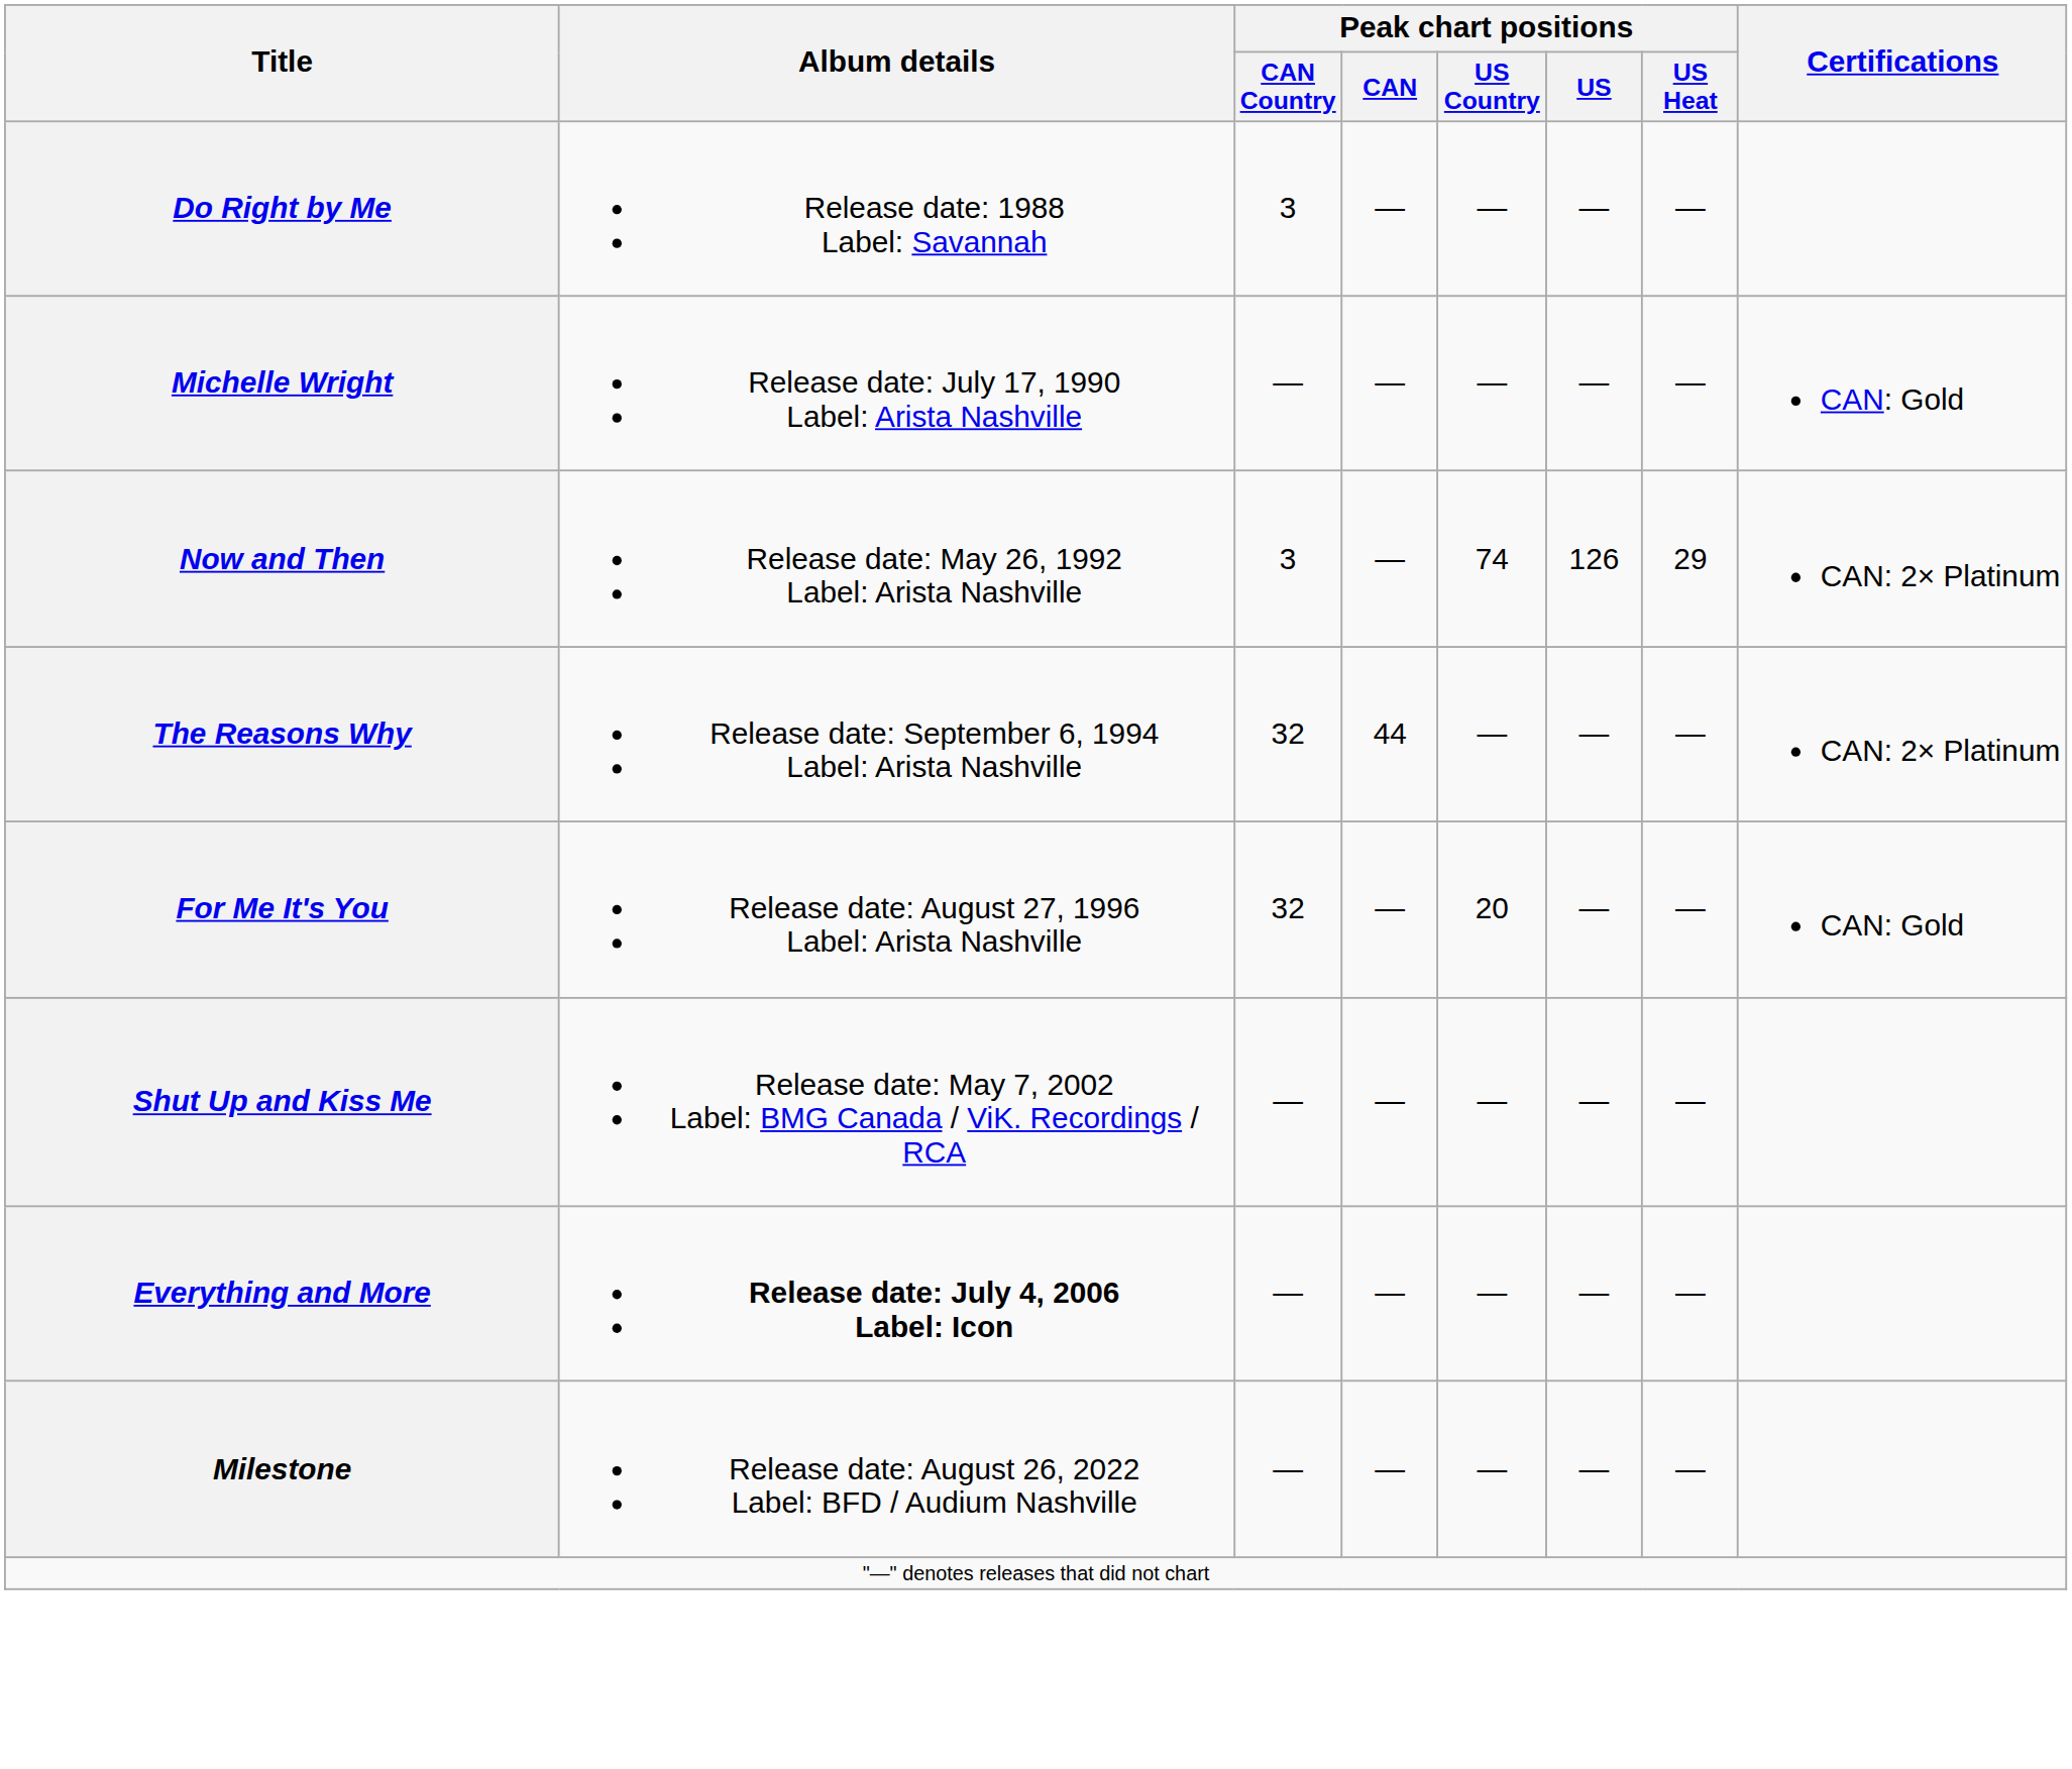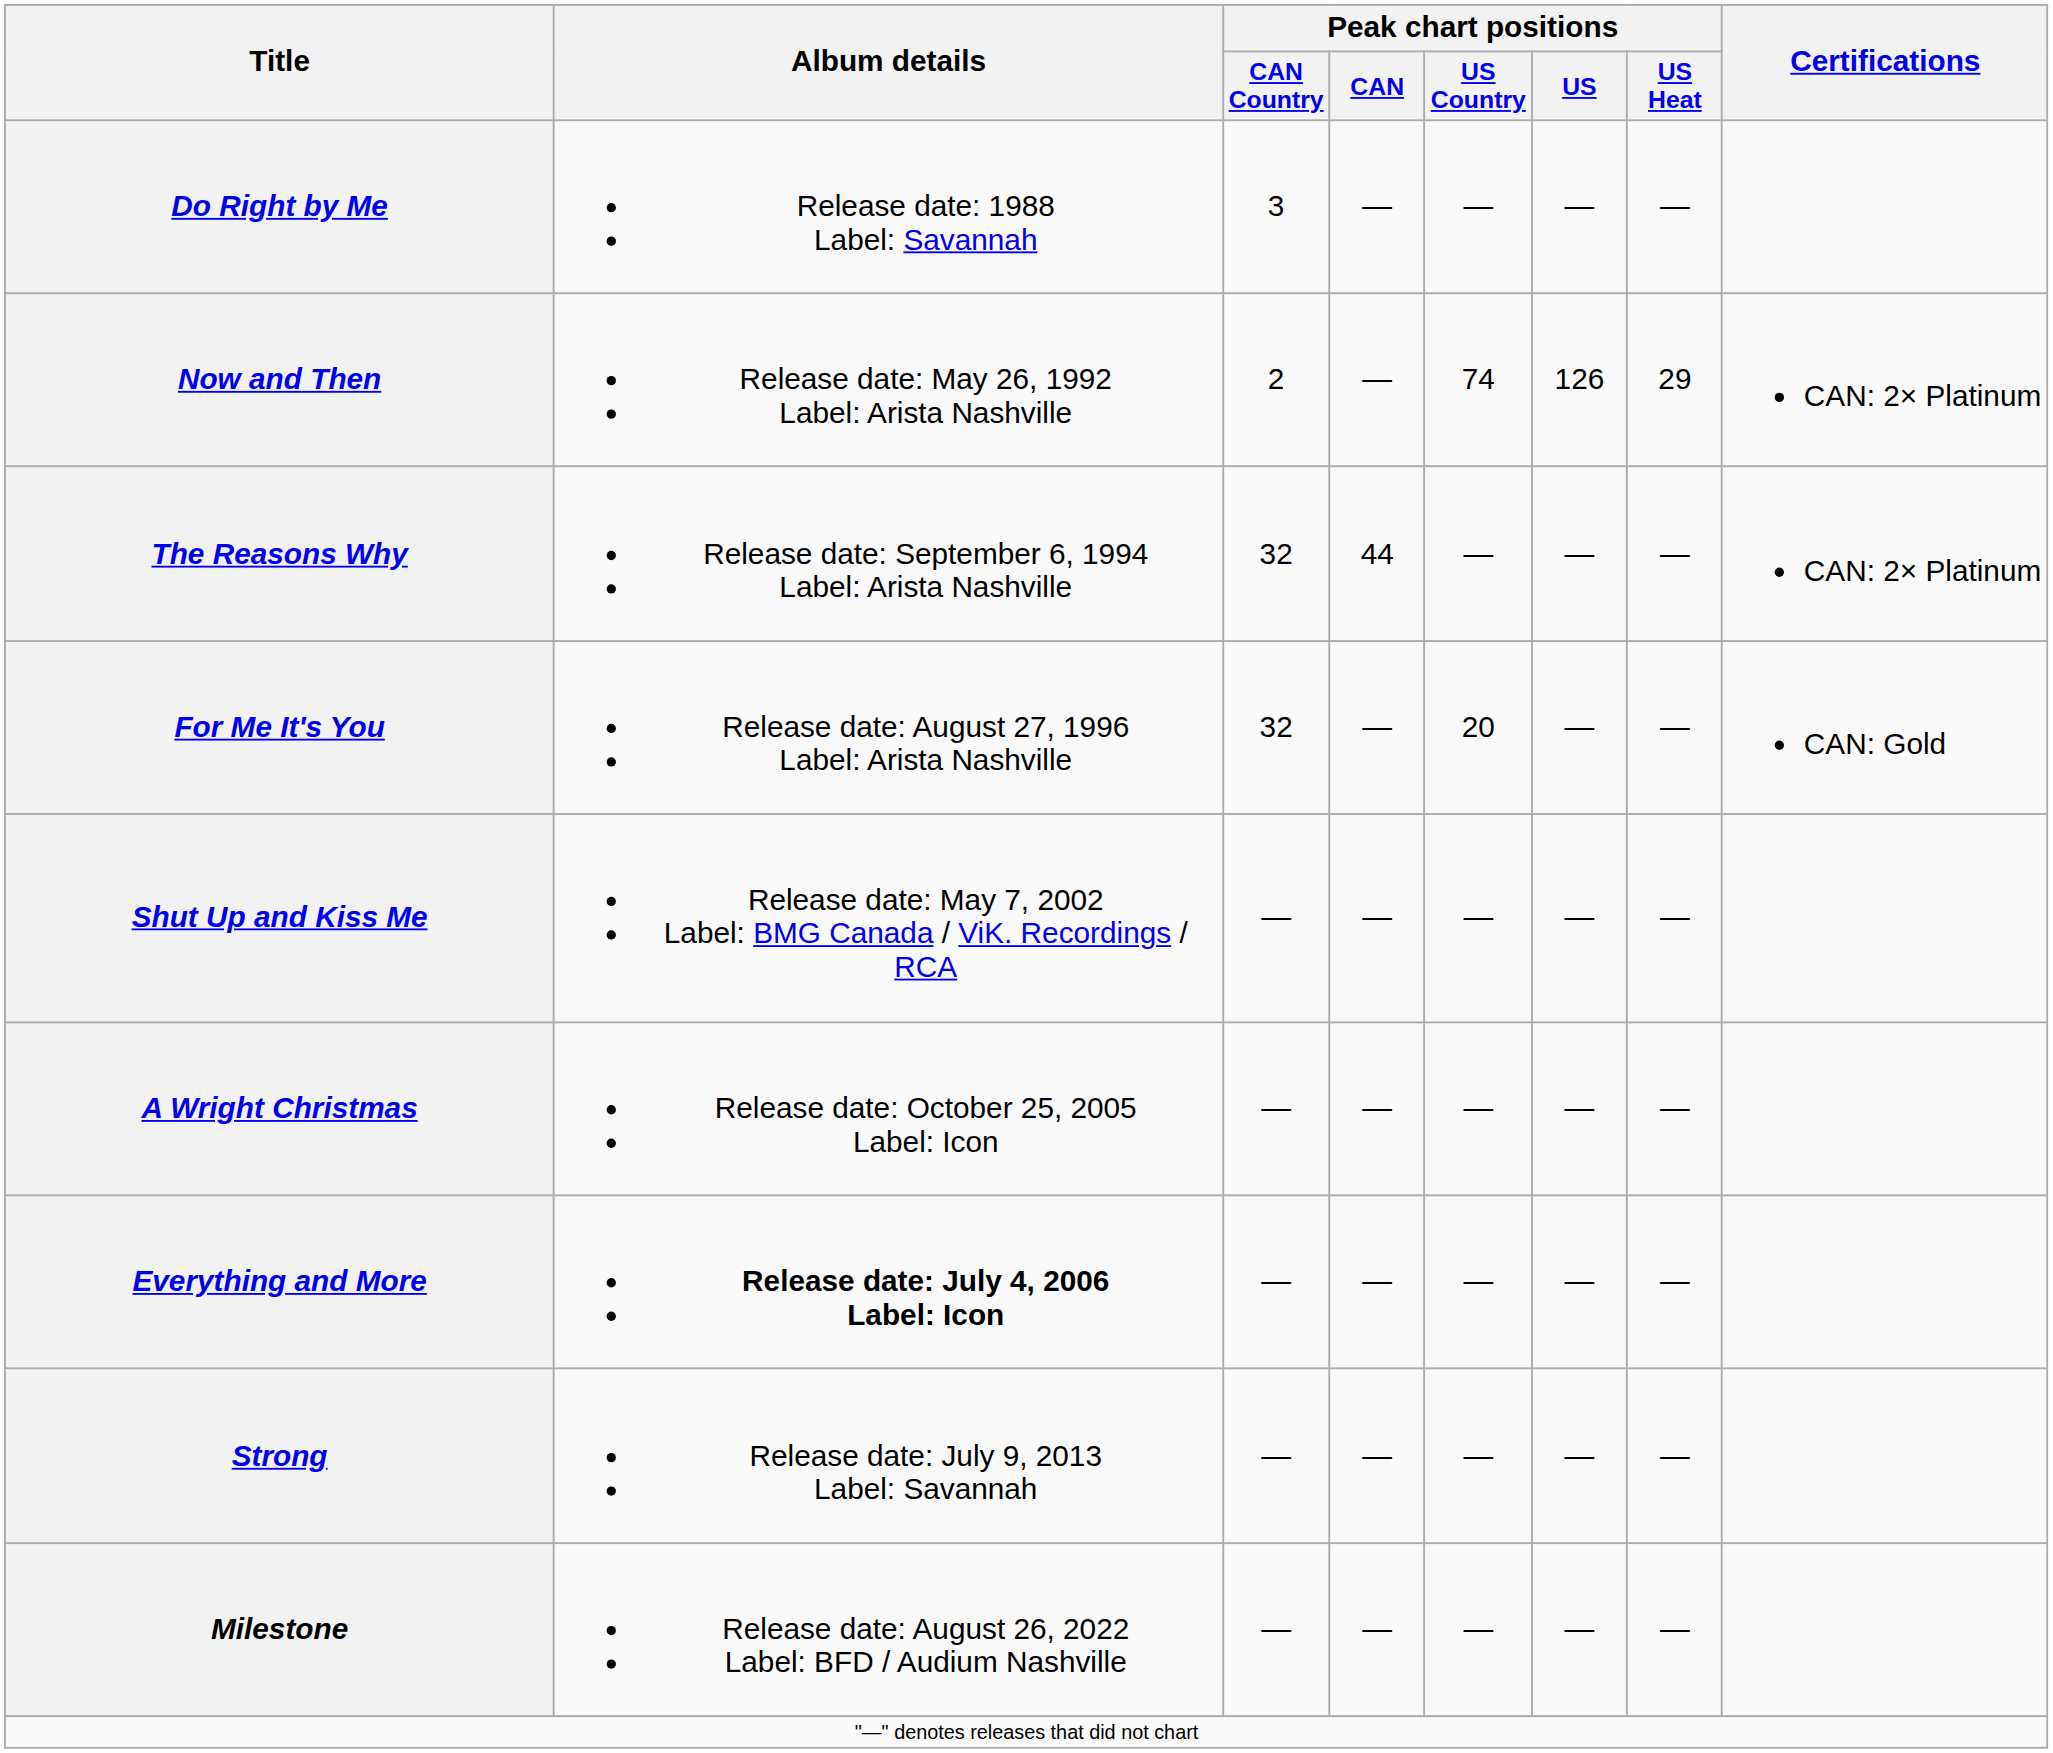 <table class="wikitable plainrowheaders" style="text-align:center;">
 <tr>
 <th rowspan="2" style="width:18em;">Title</th>
 <th rowspan="2" style="width:22em;">Album details</th>
 <th colspan="5">Peak chart positions</th>
 <th rowspan="2"><a href='#'>Certifications</a></th>
 </tr>
 <tr style="font-size:smaller;">
 <th width="45"><a href='#'>CAN Country</a><br></th>
 <th width="45"><a href='#'>CAN</a><br></th>
 <th width="45"><a href='#'>US Country</a><br></th>
 <th width="45"><a href='#'>US</a><br></th>
 <th width="45"><a href='#'>US Heat</a><br></th>
 </tr>
 <tr>
 <th scope="row"><em><a href='#'>Do Right by Me</a></em></th>
 <td><br><ul><li>Release date: 1988</li><li>Label: <a href='#'>Savannah</a></li></ul></td>
 <td>3</td>
 <td>—</td>
 <td>—</td>
 <td>—</td>
 <td>—</td>
 <td></td>
 </tr>
 <tr>
-<th scope="row"><em><a href='#'>Michelle Wright</a></em></th>
-<td><br><ul><li>Release date: July 17, 1990</li><li>Label: <a href='#'>Arista Nashville</a></li></ul></td>
-<td>—</td>
-<td>—</td>
-<td>—</td>
-<td>—</td>
-<td>—</td>
-<td align="left"><br><ul><li><a href='#'>CAN</a>: Gold</li></ul></td>
-</tr>
-<tr>
 <th scope="row"><em><a href='#'>Now and Then</a></em></th>
 <td><br><ul><li>Release date: May 26, 1992</li><li>Label: Arista Nashville</li></ul></td>
-<td>3</td>
+<td>2</td>
 <td>—</td>
 <td>74</td>
 <td>126</td>
 <td>29</td>
 <td align="left"><br><ul><li>CAN: 2× Platinum</li></ul></td>
 </tr>
 <tr>
 <th scope="row"><em><a href='#'>The Reasons Why</a></em></th>
 <td><br><ul><li>Release date: September 6, 1994</li><li>Label: Arista Nashville</li></ul></td>
 <td>32</td>
 <td>44</td>
 <td>—</td>
 <td>—</td>
 <td>—</td>
 <td align="left"><br><ul><li>CAN: 2× Platinum</li></ul></td>
 </tr>
 <tr>
 <th scope="row"><em><a href='#'>For Me It's You</a></em></th>
 <td><br><ul><li>Release date: August 27, 1996</li><li>Label: Arista Nashville</li></ul></td>
 <td>32</td>
 <td>—</td>
 <td>20</td>
 <td>—</td>
 <td>—</td>
 <td align="left"><br><ul><li>CAN: Gold</li></ul></td>
 </tr>
 <tr>
 <th scope="row"><em><a href='#'>Shut Up and Kiss Me</a></em></th>
 <td><br><ul><li>Release date: May 7, 2002</li><li>Label: <a href='#'>BMG Canada</a> / <a href='#'>ViK. Recordings</a> / <a href='#'>RCA</a></li></ul></td>
 <td>—</td>
 <td>—</td>
 <td>—</td>
 <td>—</td>
 <td>—</td>
 <td></td>
 </tr>
 <tr>
+<th scope="row"><em><a href='#'>A Wright Christmas</a></em></th>
+<td><br><ul><li>Release date: October 25, 2005</li><li>Label: Icon</li></ul></td>
+<td>—</td>
+<td>—</td>
+<td>—</td>
+<td>—</td>
+<td>—</td>
+<td></td>
+</tr>
+<tr>
 <th scope="row"><em><a href='#'>Everything and More</a></em></th>
 <td><strong><br><ul><li>Release date: July 4, 2006</li><li>Label: Icon</li></ul></strong></td>
+<td>—</td>
+<td>—</td>
+<td>—</td>
+<td>—</td>
+<td>—</td>
+<td></td>
+</tr>
+<tr>
+<th scope="row"><em><a href='#'>Strong</a></em></th>
+<td><br><ul><li>Release date: July 9, 2013</li><li>Label: Savannah</li></ul></td>
 <td>—</td>
 <td>—</td>
 <td>—</td>
 <td>—</td>
 <td>—</td>
 <td></td>
 </tr>
 <tr>
 <th scope="row"><em>Milestone</em></th>
 <td><br><ul><li>Release date: August 26, 2022</li><li>Label: BFD / Audium Nashville</li></ul></td>
 <td>—</td>
 <td>—</td>
 <td>—</td>
 <td>—</td>
 <td>—</td>
 <td></td>
 </tr>
 <tr>
 <td colspan="8" style="font-size:8pt">"—" denotes releases that did not chart</td>
 </tr>
 </table>
